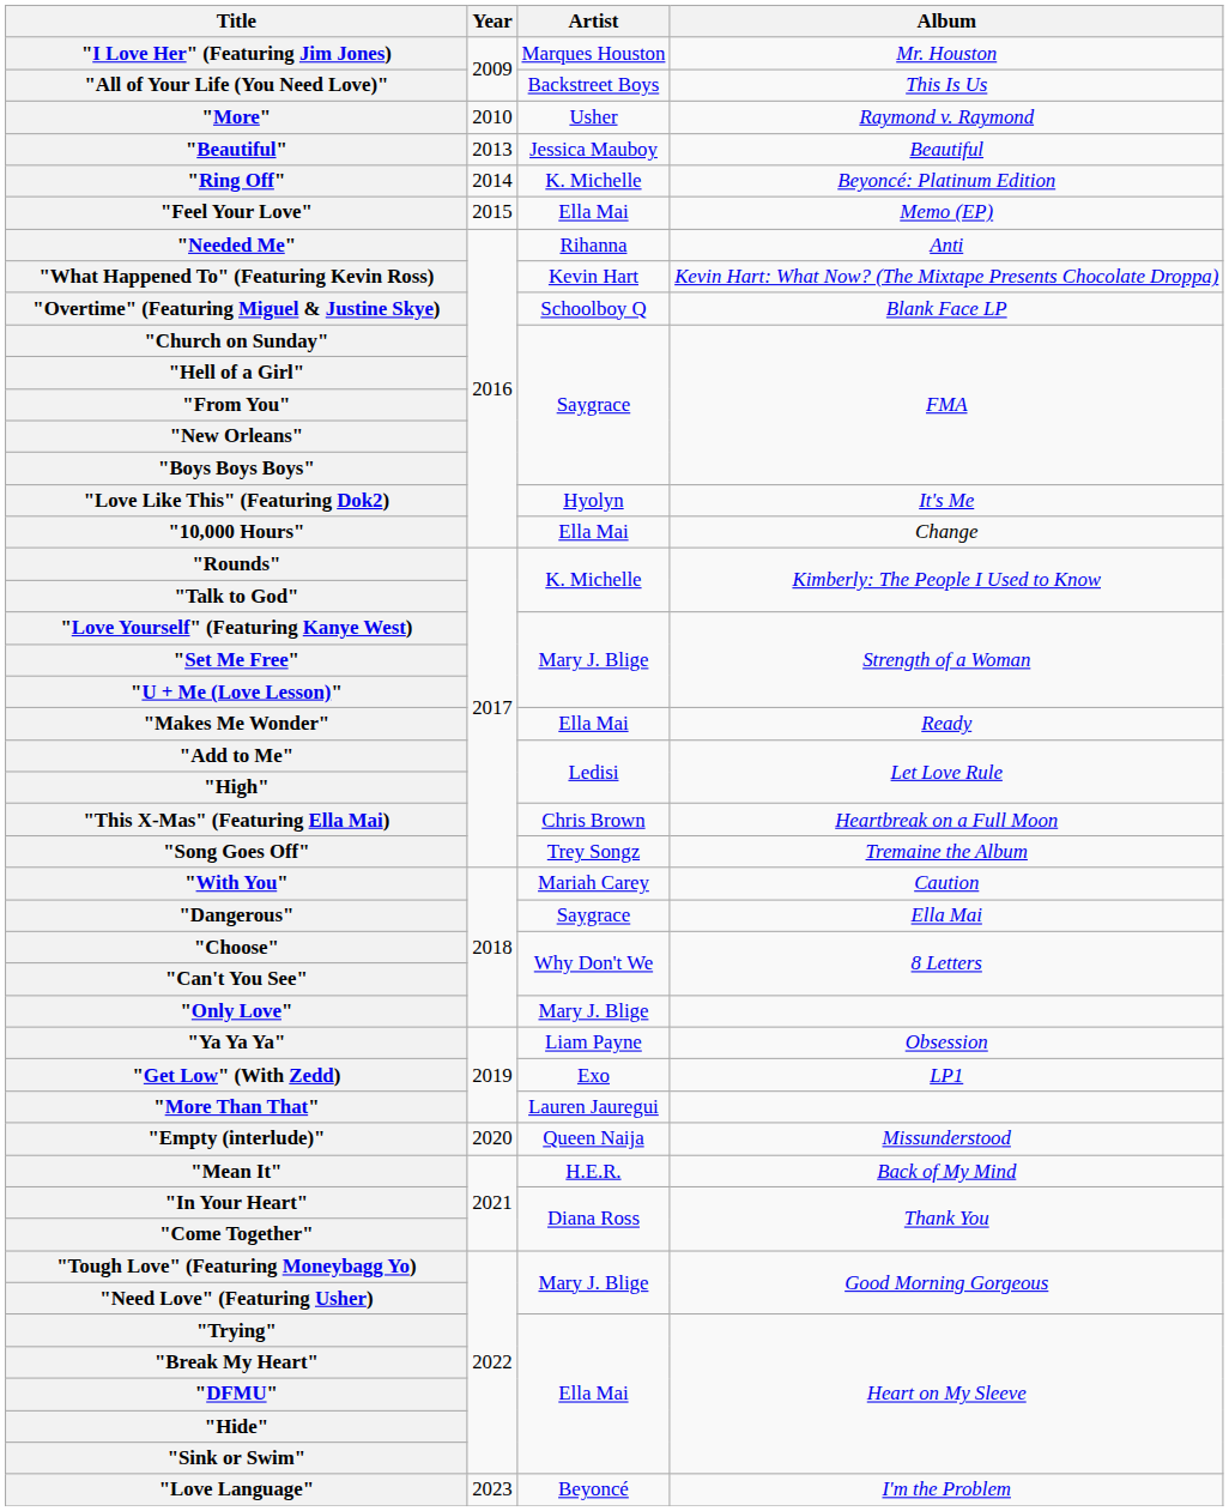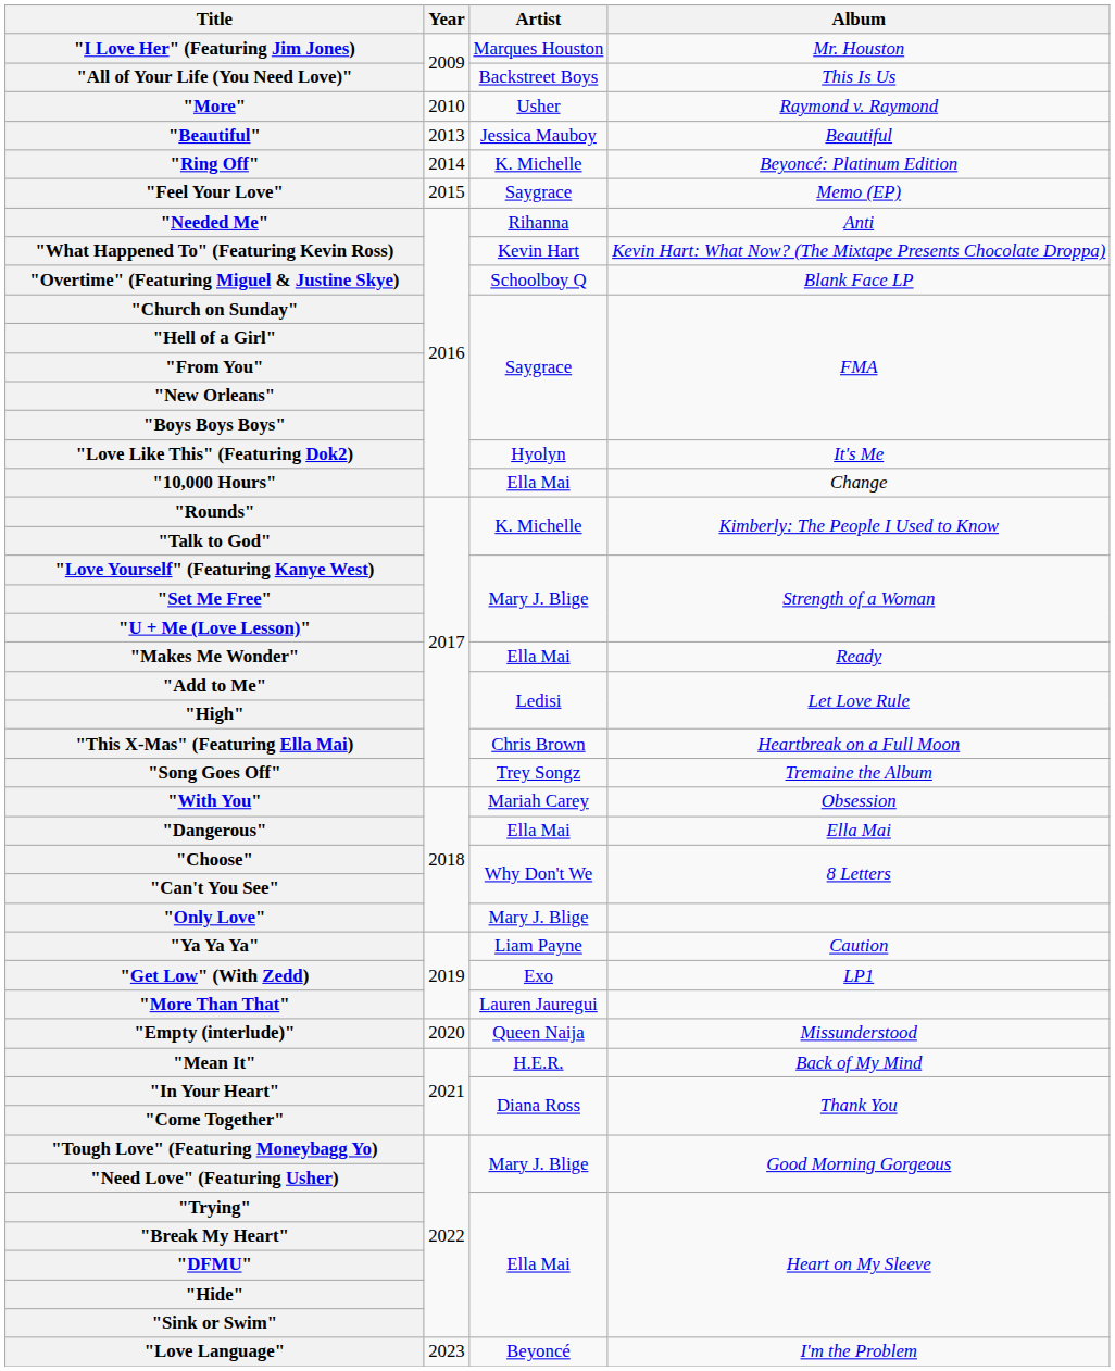 <table class="wikitable plainrowheaders" style="text-align:center;">
 <tr>
 <th scope="col" style="width:22.5em;">Title</th>
 <th scope="col">Year</th>
 <th scope="col">Artist</th>
 <th scope="col">Album</th>
 </tr>
 <tr>
 <th scope="row">"<a href='#'>I Love Her</a>" (Featuring <a href='#'>Jim Jones</a>)</th>
 <td rowspan="2">2009</td>
 <td><a href='#'>Marques Houston</a></td>
 <td><em><a href='#'>Mr. Houston</a></em></td>
 </tr>
 <tr>
 <th scope="row">"All of Your Life (You Need Love)"</th>
 <td><a href='#'>Backstreet Boys</a></td>
 <td><em><a href='#'>This Is Us</a></em></td>
 </tr>
 <tr>
 <th scope="row">"<a href='#'>More</a>"</th>
 <td>2010</td>
 <td><a href='#'>Usher</a></td>
 <td><em><a href='#'>Raymond v. Raymond</a></em></td>
 </tr>
 <tr>
 <th scope="row">"<a href='#'>Beautiful</a>"</th>
 <td>2013</td>
 <td><a href='#'>Jessica Mauboy</a></td>
 <td><em><a href='#'>Beautiful</a></em></td>
 </tr>
 <tr>
 <th scope="row">"<a href='#'>Ring Off</a>"</th>
 <td>2014</td>
 <td><a href='#'>K. Michelle</a></td>
 <td><em><a href='#'>Beyoncé: Platinum Edition</a></em></td>
 </tr>
 <tr>
 <th scope="row">"Feel Your Love"</th>
 <td>2015</td>
-<td><a href='#'>Ella Mai</a></td>
+<td><a href='#'>Saygrace</a></td>
 <td><em><a href='#'>Memo (EP)</a></em></td>
 </tr>
 <tr>
 <th scope="row">"<a href='#'>Needed Me</a>"</th>
 <td rowspan="10">2016</td>
 <td><a href='#'>Rihanna</a></td>
 <td><em><a href='#'>Anti</a></em></td>
 </tr>
 <tr>
 <th scope="row">"What Happened To" (Featuring Kevin Ross)</th>
 <td><a href='#'>Kevin Hart</a></td>
 <td><em><a href='#'>Kevin Hart: What Now? (The Mixtape Presents Chocolate Droppa)</a></em></td>
 </tr>
 <tr>
 <th scope="row">"Overtime" (Featuring <a href='#'>Miguel</a> & <a href='#'>Justine Skye</a>)</th>
 <td><a href='#'>Schoolboy Q</a></td>
 <td><em><a href='#'>Blank Face LP</a></em></td>
 </tr>
 <tr>
 <th scope="row">"Church on Sunday"</th>
 <td rowspan="5"><a href='#'>Saygrace</a></td>
 <td rowspan="5"><em><a href='#'>FMA</a></em></td>
 </tr>
 <tr>
 <th scope="row">"Hell of a Girl"</th>
 </tr>
 <tr>
 <th scope="row">"From You"</th>
 </tr>
 <tr>
 <th scope="row">"New Orleans"</th>
 </tr>
 <tr>
 <th scope="row">"Boys Boys Boys"</th>
 </tr>
 <tr>
 <th scope="row">"Love Like This" (Featuring <a href='#'>Dok2</a>)</th>
 <td><a href='#'>Hyolyn</a></td>
 <td><em><a href='#'>It's Me</a></em></td>
 </tr>
 <tr>
 <th scope="row">"10,000 Hours"</th>
 <td><a href='#'>Ella Mai</a></td>
 <td><em>Change</em></td>
 </tr>
 <tr>
 <th scope="row">"Rounds"</th>
 <td rowspan="10">2017</td>
 <td rowspan="2"><a href='#'>K. Michelle</a></td>
 <td rowspan="2"><em><a href='#'>Kimberly: The People I Used to Know</a></em></td>
 </tr>
 <tr>
 <th scope="row">"Talk to God"</th>
 </tr>
 <tr>
 <th scope="row">"<a href='#'>Love Yourself</a>" (Featuring <a href='#'>Kanye West</a>)</th>
 <td rowspan="3"><a href='#'>Mary J. Blige</a></td>
 <td rowspan="3"><em><a href='#'>Strength of a Woman</a></em></td>
 </tr>
 <tr>
 <th scope="row">"<a href='#'>Set Me Free</a>"</th>
 </tr>
 <tr>
 <th scope="row">"<a href='#'>U + Me (Love Lesson)</a>"</th>
 </tr>
 <tr>
 <th scope="row">"Makes Me Wonder"</th>
 <td><a href='#'>Ella Mai</a></td>
 <td><em><a href='#'>Ready</a></em></td>
 </tr>
 <tr>
 <th scope="row">"Add to Me"</th>
 <td rowspan="2"><a href='#'>Ledisi</a></td>
 <td rowspan="2"><em><a href='#'>Let Love Rule</a></em></td>
 </tr>
 <tr>
 <th scope="row">"High"</th>
 </tr>
 <tr>
 <th scope="row">"This X-Mas" (Featuring <a href='#'>Ella Mai</a>)</th>
 <td><a href='#'>Chris Brown</a></td>
 <td><em><a href='#'>Heartbreak on a Full Moon</a></em></td>
 </tr>
 <tr>
 <th scope="row">"Song Goes Off"</th>
 <td><a href='#'>Trey Songz</a></td>
 <td><em><a href='#'>Tremaine the Album</a></em></td>
 </tr>
 <tr>
 <th scope="row">"<a href='#'>With You</a>"</th>
 <td rowspan="5">2018</td>
 <td><a href='#'>Mariah Carey</a></td>
-<td><em><a href='#'>Caution</a></em></td>
+<td><em><a href='#'>Obsession</a></em></td>
 </tr>
 <tr>
 <th scope="row">"Dangerous"</th>
-<td><a href='#'>Saygrace</a></td>
+<td><a href='#'>Ella Mai</a></td>
 <td><em><a href='#'>Ella Mai</a></em></td>
 </tr>
 <tr>
 <th scope="row">"Choose"</th>
 <td rowspan="2"><a href='#'>Why Don't We</a></td>
 <td rowspan="2"><em><a href='#'>8 Letters</a></em></td>
 </tr>
 <tr>
 <th scope="row">"Can't You See"</th>
 </tr>
 <tr>
 <th scope="row">"<a href='#'>Only Love</a>"</th>
 <td><a href='#'>Mary J. Blige</a></td>
 <td></td>
 </tr>
 <tr>
 <th scope="row">"Ya Ya Ya"</th>
 <td rowspan="3">2019</td>
 <td><a href='#'>Liam Payne</a></td>
-<td><em><a href='#'>Obsession</a></em></td>
+<td><em><a href='#'>Caution</a></em></td>
 </tr>
 <tr>
 <th scope="row">"<a href='#'>Get Low</a>" (With <a href='#'>Zedd</a>)</th>
 <td><a href='#'>Exo</a></td>
 <td><em><a href='#'>LP1</a></em></td>
 </tr>
 <tr>
 <th scope="row">"<a href='#'>More Than That</a>"</th>
 <td><a href='#'>Lauren Jauregui</a></td>
 <td></td>
 </tr>
 <tr>
 <th scope="row">"Empty (interlude)"</th>
 <td>2020</td>
 <td><a href='#'>Queen Naija</a></td>
 <td><em><a href='#'>Missunderstood</a></em></td>
 </tr>
 <tr>
 <th scope="row">"Mean It"</th>
 <td rowspan="3">2021</td>
 <td><a href='#'>H.E.R.</a></td>
 <td><em><a href='#'>Back of My Mind</a></em></td>
 </tr>
 <tr>
 <th scope="row">"In Your Heart"</th>
 <td rowspan="2"><a href='#'>Diana Ross</a></td>
 <td rowspan="2"><em><a href='#'>Thank You</a></em></td>
 </tr>
 <tr>
 <th scope="row">"Come Together"</th>
 </tr>
 <tr>
 <th scope="row">"Tough Love" (Featuring <a href='#'>Moneybagg Yo</a>)</th>
 <td rowspan="7">2022</td>
 <td rowspan="2"><a href='#'>Mary J. Blige</a></td>
 <td rowspan="2"><em><a href='#'>Good Morning Gorgeous</a></em></td>
 </tr>
 <tr>
 <th scope="row">"Need Love" (Featuring <a href='#'>Usher</a>)</th>
 </tr>
 <tr>
 <th scope="row">"Trying"</th>
 <td rowspan="5"><a href='#'>Ella Mai</a></td>
 <td rowspan="5"><em><a href='#'>Heart on My Sleeve</a></em></td>
 </tr>
 <tr>
 <th scope="row">"Break My Heart"</th>
 </tr>
 <tr>
 <th scope="row">"<a href='#'>DFMU</a>"</th>
 </tr>
 <tr>
 <th scope="row">"Hide"</th>
 </tr>
 <tr>
 <th scope="row">"Sink or Swim"</th>
 </tr>
 <tr>
 <th scope="row">"Love Language"</th>
 <td>2023</td>
 <td><a href='#'>Beyoncé</a></td>
 <td><em><a href='#'>I'm the Problem</a></em></td>
 </tr>
 <tr>
 </tr>
 </table>
